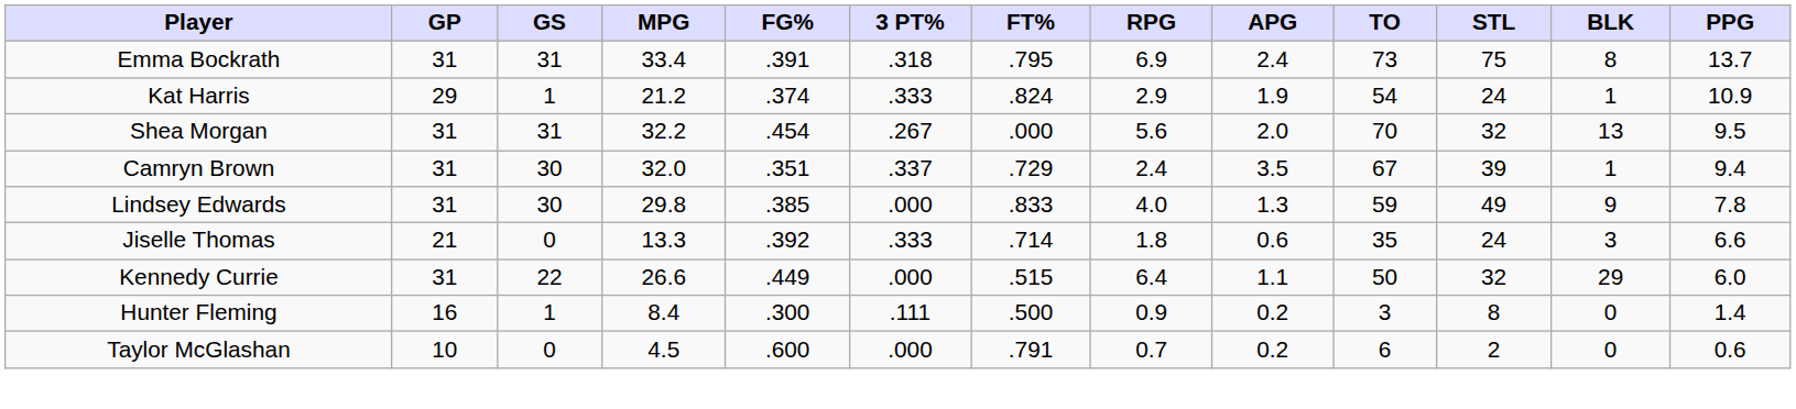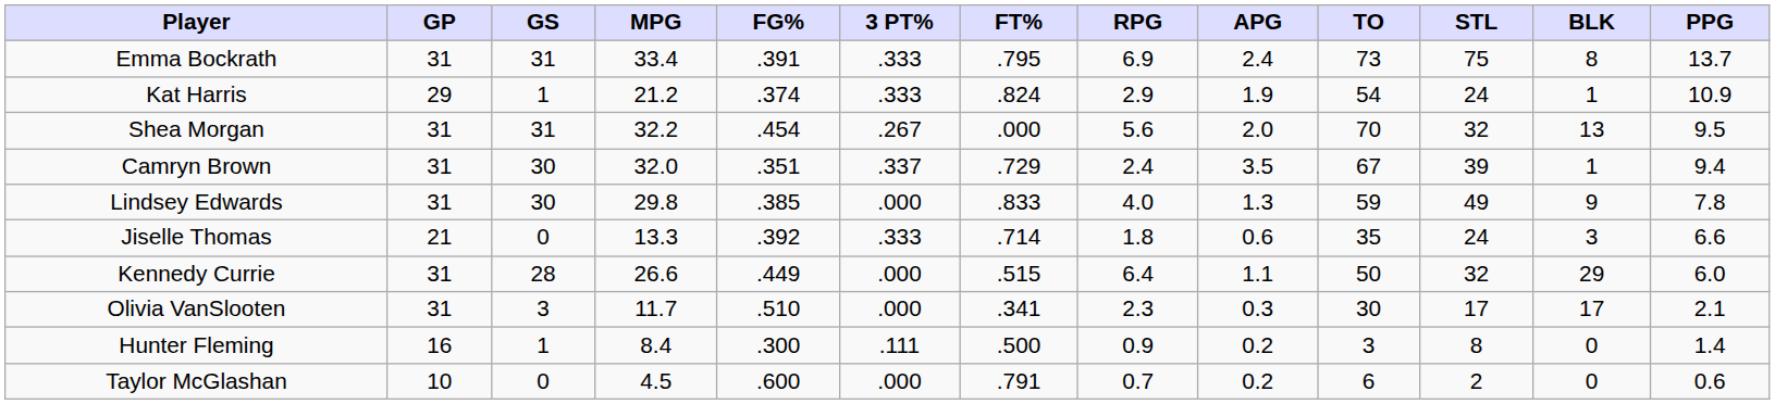 <table class="wikitable sortable">
 <tr>
 <th style="background:#ddf; width:8%;">Player</th>
 <th style="background:#ddf; width:2%;">GP</th>
 <th style="background:#ddf; width:2%;">GS</th>
 <th style="background:#ddf; width:2%;">MPG</th>
 <th style="background:#ddf; width:2%;">FG%</th>
 <th style="background:#ddf; width:2%;">3 PT%</th>
 <th style="background:#ddf; width:2%;">FT%</th>
 <th style="background:#ddf; width:2%;">RPG</th>
 <th style="background:#ddf; width:2%;">APG</th>
 <th style="background:#ddf; width:2%;">TO</th>
 <th style="background:#ddf; width:2%;">STL</th>
 <th style="background:#ddf; width:2%;">BLK</th>
 <th style="background:#ddf; width:2%;">PPG</th>
 </tr>
 <tr style="text-align:center;">
 <td sortname>Emma Bockrath</td>
 <td>31</td>
 <td>31</td>
 <td>33.4</td>
 <td>.391</td>
-<td>.318</td>
+<td>.333</td>
 <td>.795</td>
 <td>6.9</td>
 <td>2.4</td>
 <td>73</td>
 <td>75</td>
 <td>8</td>
 <td>13.7</td>
 </tr>
 <tr style="text-align:center;">
 <td sortname>Kat Harris</td>
 <td>29</td>
 <td>1</td>
 <td>21.2</td>
 <td>.374</td>
 <td>.333</td>
 <td>.824</td>
 <td>2.9</td>
 <td>1.9</td>
 <td>54</td>
 <td>24</td>
 <td>1</td>
 <td>10.9</td>
 </tr>
 <tr style="text-align:center;">
 <td sortname>Shea Morgan</td>
 <td>31</td>
 <td>31</td>
 <td>32.2</td>
 <td>.454</td>
 <td>.267</td>
 <td>.000</td>
 <td>5.6</td>
 <td>2.0</td>
 <td>70</td>
 <td>32</td>
 <td>13</td>
 <td>9.5</td>
 </tr>
 <tr style="text-align:center;">
 <td sortname>Camryn Brown</td>
 <td>31</td>
 <td>30</td>
 <td>32.0</td>
 <td>.351</td>
 <td>.337</td>
 <td>.729</td>
 <td>2.4</td>
 <td>3.5</td>
 <td>67</td>
 <td>39</td>
 <td>1</td>
 <td>9.4</td>
 </tr>
 <tr style="text-align:center;">
 <td sortname>Lindsey Edwards</td>
 <td>31</td>
 <td>30</td>
 <td>29.8</td>
 <td>.385</td>
 <td>.000</td>
 <td>.833</td>
 <td>4.0</td>
 <td>1.3</td>
 <td>59</td>
 <td>49</td>
 <td>9</td>
 <td>7.8</td>
 </tr>
 <tr style="text-align:center;">
 <td sortname>Jiselle Thomas</td>
 <td>21</td>
 <td>0</td>
 <td>13.3</td>
 <td>.392</td>
 <td>.333</td>
 <td>.714</td>
 <td>1.8</td>
 <td>0.6</td>
 <td>35</td>
 <td>24</td>
 <td>3</td>
 <td>6.6</td>
 </tr>
 <tr style="text-align:center;">
 <td sortname>Kennedy Currie</td>
 <td>31</td>
-<td>22</td>
+<td>28</td>
 <td>26.6</td>
 <td>.449</td>
 <td>.000</td>
 <td>.515</td>
 <td>6.4</td>
 <td>1.1</td>
 <td>50</td>
 <td>32</td>
 <td>29</td>
 <td>6.0</td>
+</tr>
+<tr style="text-align:center;">
+<td sortname>Olivia VanSlooten</td>
+<td>31</td>
+<td>3</td>
+<td>11.7</td>
+<td>.510</td>
+<td>.000</td>
+<td>.341</td>
+<td>2.3</td>
+<td>0.3</td>
+<td>30</td>
+<td>17</td>
+<td>17</td>
+<td>2.1</td>
 </tr>
 <tr style="text-align:center;">
 <td sortname>Hunter Fleming</td>
 <td>16</td>
 <td>1</td>
 <td>8.4</td>
 <td>.300</td>
 <td>.111</td>
 <td>.500</td>
 <td>0.9</td>
 <td>0.2</td>
 <td>3</td>
 <td>8</td>
 <td>0</td>
 <td>1.4</td>
 </tr>
 <tr style="text-align:center;">
 <td sortname>Taylor McGlashan</td>
 <td>10</td>
 <td>0</td>
 <td>4.5</td>
 <td>.600</td>
 <td>.000</td>
 <td>.791</td>
 <td>0.7</td>
 <td>0.2</td>
 <td>6</td>
 <td>2</td>
 <td>0</td>
 <td>0.6</td>
 </tr>
 </table>
